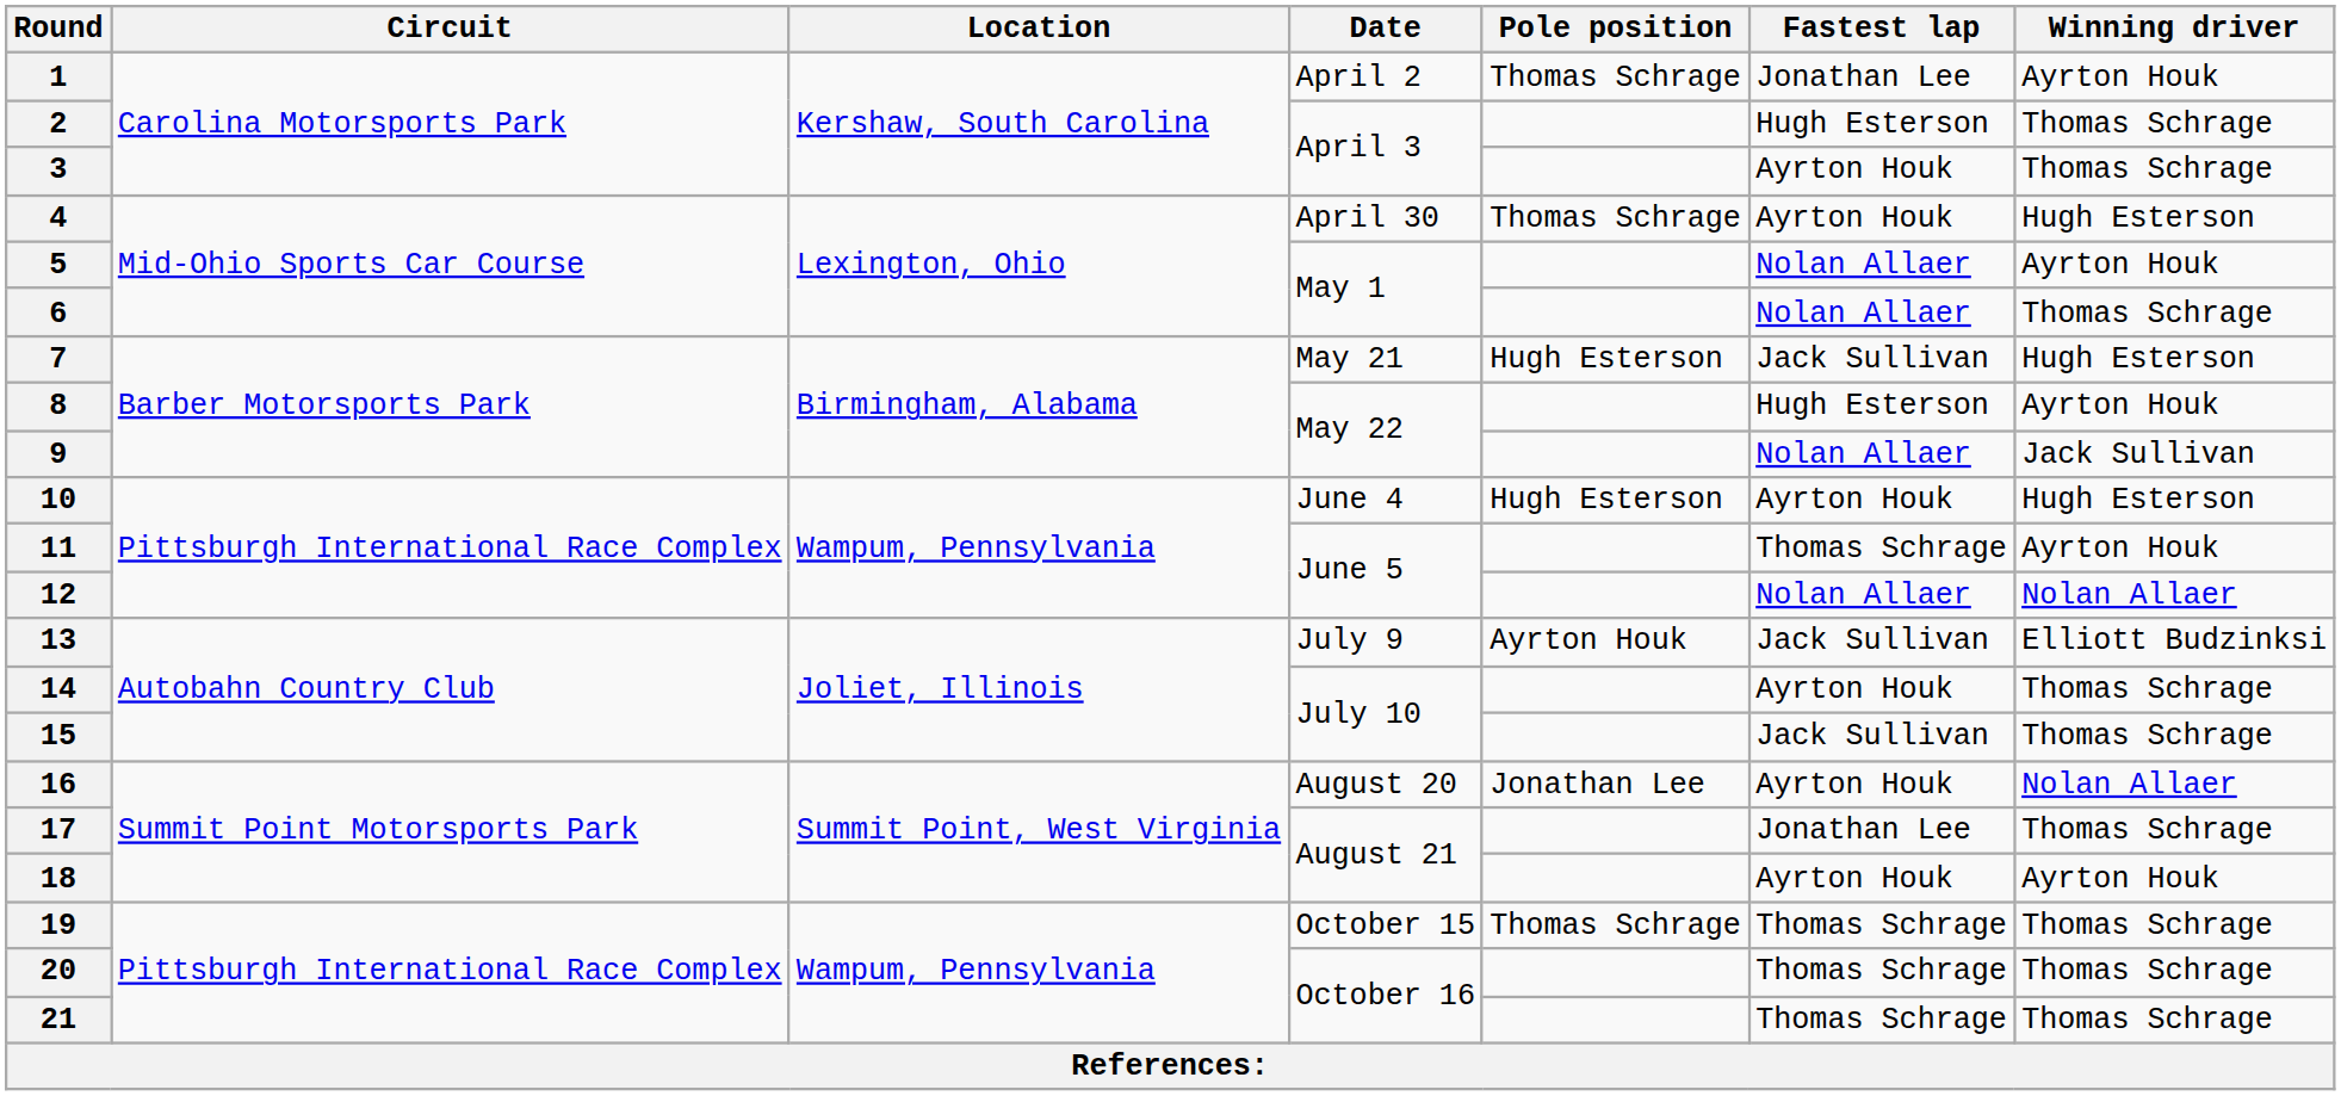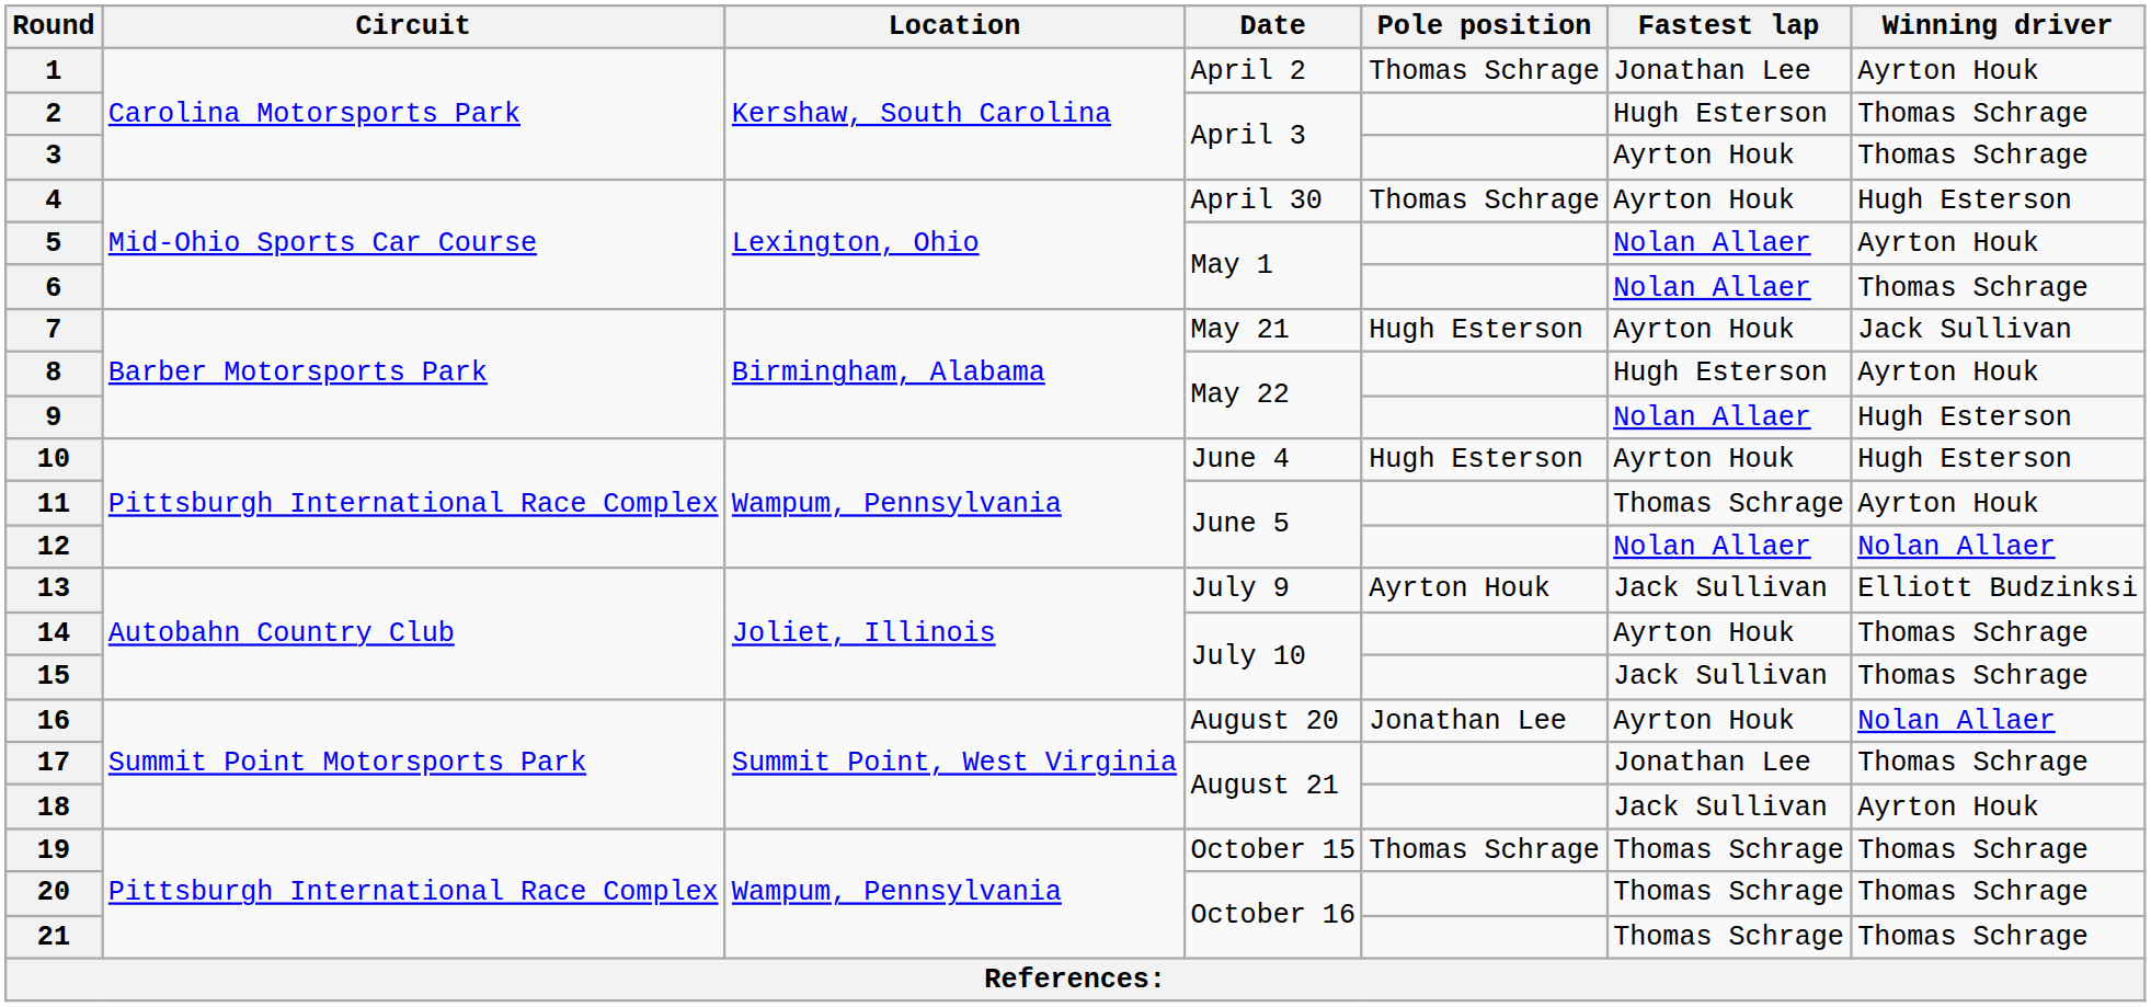 <table class="wikitable" border="1" style="font-size: 85%;">
 <tr>
 <th>Round</th>
 <th>Circuit</th>
 <th>Location</th>
 <th>Date</th>
 <th>Pole position</th>
 <th>Fastest lap</th>
 <th>Winning driver</th>
 </tr>
 <tr>
 <th>1</th>
 <td rowspan=3><a href='#'>Carolina Motorsports Park</a></td>
 <td rowspan=3> <a href='#'>Kershaw, South Carolina</a></td>
 <td>April 2</td>
 <td> Thomas Schrage</td>
 <td> Jonathan Lee</td>
 <td> Ayrton Houk</td>
 </tr>
 <tr>
 <th>2</th>
 <td rowspan=2>April 3</td>
 <td></td>
 <td> Hugh Esterson</td>
 <td> Thomas Schrage</td>
 </tr>
 <tr>
 <th>3</th>
 <td></td>
 <td> Ayrton Houk</td>
 <td> Thomas Schrage</td>
 </tr>
 <tr>
 <th>4</th>
 <td rowspan=3><a href='#'>Mid-Ohio Sports Car Course</a></td>
 <td rowspan=3> <a href='#'>Lexington, Ohio</a></td>
 <td>April 30</td>
 <td> Thomas Schrage</td>
 <td> Ayrton Houk</td>
 <td> Hugh Esterson</td>
 </tr>
 <tr>
 <th>5</th>
 <td rowspan=2>May 1</td>
 <td></td>
 <td> <a href='#'>Nolan Allaer</a></td>
 <td> Ayrton Houk</td>
 </tr>
 <tr>
 <th>6</th>
 <td></td>
 <td> <a href='#'>Nolan Allaer</a></td>
 <td> Thomas Schrage</td>
 </tr>
 <tr>
 <th>7</th>
 <td rowspan=3><a href='#'>Barber Motorsports Park</a></td>
 <td rowspan=3> <a href='#'>Birmingham, Alabama</a></td>
 <td>May 21</td>
 <td> Hugh Esterson</td>
+<td> Ayrton Houk</td>
 <td> Jack Sullivan</td>
-<td> Hugh Esterson</td>
 </tr>
 <tr>
 <th>8</th>
 <td rowspan=2>May 22</td>
 <td></td>
 <td> Hugh Esterson</td>
 <td> Ayrton Houk</td>
 </tr>
 <tr>
 <th>9</th>
 <td></td>
 <td> <a href='#'>Nolan Allaer</a></td>
-<td> Jack Sullivan</td>
+<td> Hugh Esterson</td>
 </tr>
 <tr>
 <th>10</th>
 <td rowspan=3><a href='#'>Pittsburgh International Race Complex</a></td>
 <td rowspan=3> <a href='#'>Wampum, Pennsylvania</a></td>
 <td>June 4</td>
 <td> Hugh Esterson</td>
 <td> Ayrton Houk</td>
 <td> Hugh Esterson</td>
 </tr>
 <tr>
 <th>11</th>
 <td rowspan=2>June 5</td>
 <td></td>
 <td> Thomas Schrage</td>
 <td> Ayrton Houk</td>
 </tr>
 <tr>
 <th>12</th>
 <td></td>
 <td> <a href='#'>Nolan Allaer</a></td>
 <td> <a href='#'>Nolan Allaer</a></td>
 </tr>
 <tr>
 <th>13</th>
 <td rowspan=3><a href='#'>Autobahn Country Club</a></td>
 <td rowspan=3> <a href='#'>Joliet, Illinois</a></td>
 <td>July 9</td>
 <td> Ayrton Houk</td>
 <td> Jack Sullivan</td>
 <td> Elliott Budzinksi</td>
 </tr>
 <tr>
 <th>14</th>
 <td rowspan=2>July 10</td>
 <td></td>
 <td> Ayrton Houk</td>
 <td> Thomas Schrage</td>
 </tr>
 <tr>
 <th>15</th>
 <td></td>
 <td> Jack Sullivan</td>
 <td> Thomas Schrage</td>
 </tr>
 <tr>
 <th>16</th>
 <td rowspan=3><a href='#'>Summit Point Motorsports Park</a></td>
 <td rowspan=3> <a href='#'>Summit Point, West Virginia</a></td>
 <td>August 20</td>
 <td> Jonathan Lee</td>
 <td> Ayrton Houk</td>
 <td> <a href='#'>Nolan Allaer</a></td>
 </tr>
 <tr>
 <th>17</th>
 <td rowspan=2>August 21</td>
 <td></td>
 <td> Jonathan Lee</td>
 <td> Thomas Schrage</td>
 </tr>
 <tr>
 <th>18</th>
 <td></td>
-<td> Ayrton Houk</td>
+<td> Jack Sullivan</td>
 <td> Ayrton Houk</td>
 </tr>
 <tr>
 <th>19</th>
 <td rowspan=3><a href='#'>Pittsburgh International Race Complex</a></td>
 <td rowspan=3> <a href='#'>Wampum, Pennsylvania</a></td>
 <td>October 15</td>
 <td> Thomas Schrage</td>
 <td> Thomas Schrage</td>
 <td> Thomas Schrage</td>
 </tr>
 <tr>
 <th>20</th>
 <td rowspan=2>October 16</td>
 <td></td>
 <td> Thomas Schrage</td>
 <td> Thomas Schrage</td>
 </tr>
 <tr>
 <th>21</th>
 <td></td>
 <td> Thomas Schrage</td>
 <td> Thomas Schrage</td>
 </tr>
 <tr>
 <th colspan=7>References: </th>
 </tr>
 </table>
